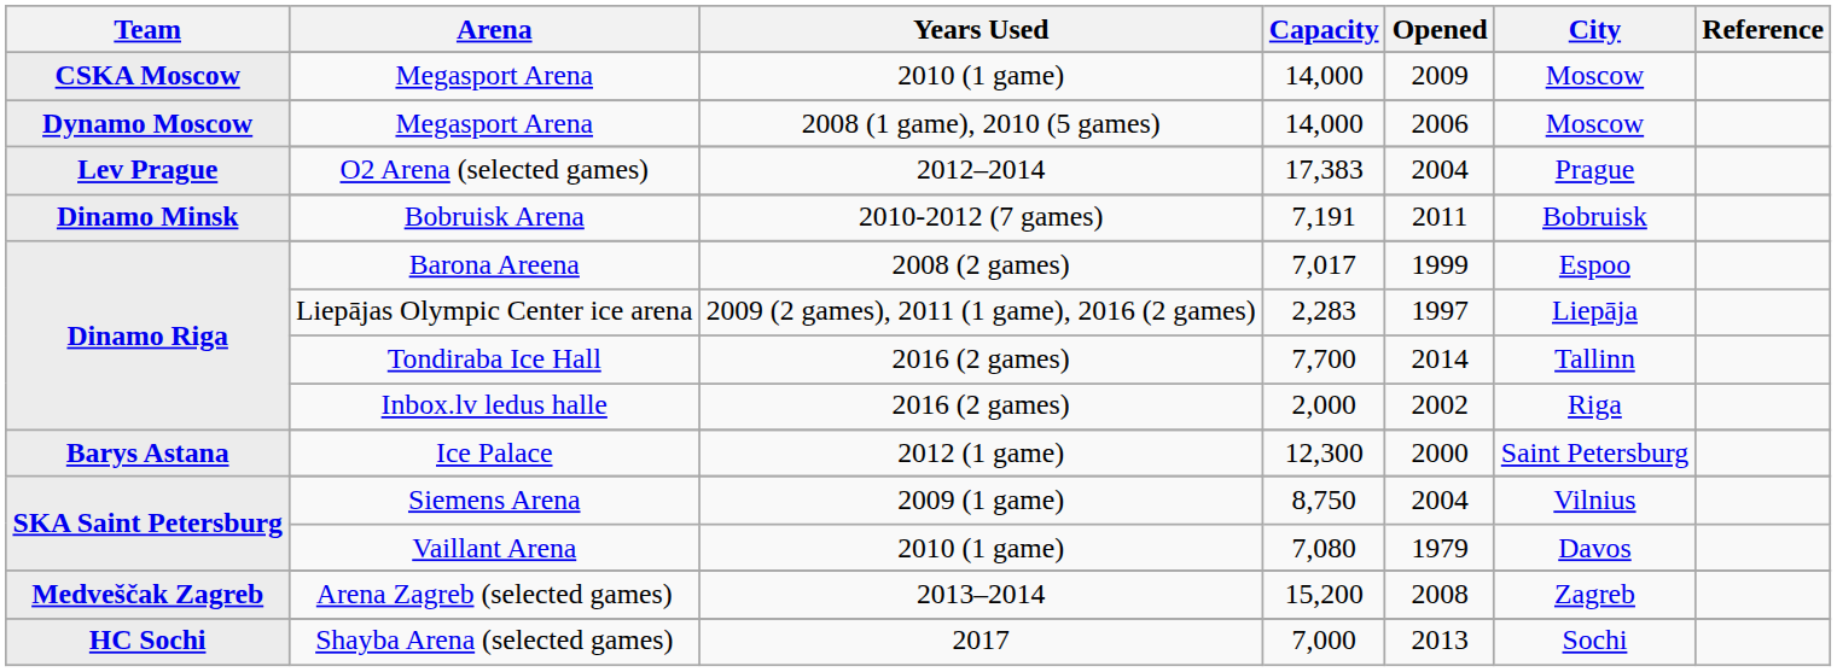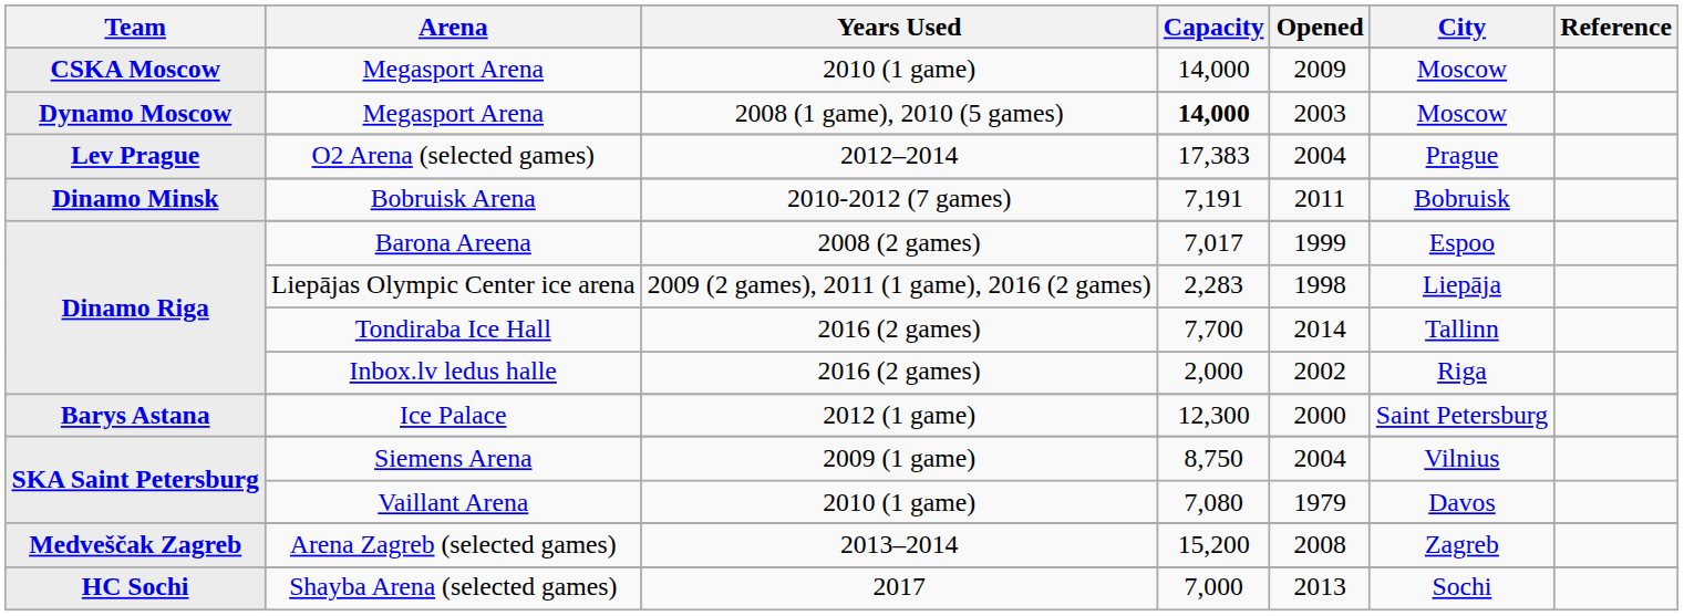 <table class="wikitable" style="font-size: 85%; text-align: center;">
 <tr>
 <th><a href='#'>Team</a></th>
 <th><a href='#'>Arena</a></th>
 <th>Years Used</th>
 <th><a href='#'>Capacity</a></th>
 <th>Opened</th>
 <th><a href='#'>City</a></th>
 <th>Reference</th>
 </tr>
 <tr>
 <th style="background: #ececec;" rowspan=2><a href='#'>CSKA Moscow</a></th>
 </tr>
 <tr>
 <td><a href='#'>Megasport Arena</a></td>
 <td>2010 (1 game)</td>
 <td>14,000</td>
 <td>2009</td>
 <td><a href='#'>Moscow</a></td>
 <td></td>
 </tr>
 <tr>
 <th style="background: #ececec;" rowspan=2><a href='#'>Dynamo Moscow</a></th>
 </tr>
 <tr>
 <td><a href='#'>Megasport Arena</a></td>
 <td>2008 (1 game), 2010 (5 games)</td>
-<td>14,000</td>
-<td>2006</td>
+<td><strong>14,000</strong></td>
+<td>2003</td>
 <td><a href='#'>Moscow</a></td>
 <td></td>
 </tr>
 <tr>
 <th style="background: #ececec;" rowspan=2><a href='#'>Lev Prague</a></th>
 </tr>
 <tr>
 <td><a href='#'>O2 Arena</a> (selected games)</td>
 <td>2012–2014</td>
 <td>17,383</td>
 <td>2004</td>
 <td><a href='#'>Prague</a></td>
 <td></td>
 </tr>
 <tr>
 <th style="background: #ececec;" rowspan=2><a href='#'>Dinamo Minsk</a></th>
 </tr>
 <tr>
 <td><a href='#'>Bobruisk Arena</a></td>
 <td>2010-2012 (7 games)</td>
 <td>7,191</td>
 <td>2011</td>
 <td><a href='#'>Bobruisk</a></td>
 <td></td>
 </tr>
 <tr>
 <th style="background: #ececec;" rowspan=5><a href='#'>Dinamo Riga</a></th>
 </tr>
 <tr>
 <td><a href='#'>Barona Areena</a></td>
 <td>2008 (2 games)</td>
 <td>7,017</td>
 <td>1999</td>
 <td><a href='#'>Espoo</a></td>
 <td></td>
 </tr>
 <tr>
 <td>Liepājas Olympic Center ice arena</td>
 <td>2009 (2 games), 2011 (1 game), 2016 (2 games)</td>
 <td>2,283</td>
-<td>1997</td>
+<td>1998</td>
 <td><a href='#'>Liepāja</a></td>
 <td></td>
 </tr>
 <tr>
 <td><a href='#'>Tondiraba Ice Hall</a></td>
 <td>2016 (2 games)</td>
 <td>7,700</td>
 <td>2014</td>
 <td><a href='#'>Tallinn</a></td>
 <td></td>
 </tr>
 <tr>
 <td><a href='#'>Inbox.lv ledus halle</a></td>
 <td>2016 (2 games)</td>
 <td>2,000</td>
 <td>2002</td>
 <td><a href='#'>Riga</a></td>
 <td></td>
 </tr>
 <tr>
 <th style="background: #ececec;" rowspan=2><a href='#'>Barys Astana</a></th>
 </tr>
 <tr>
 <td><a href='#'>Ice Palace</a></td>
 <td>2012 (1 game)</td>
 <td>12,300</td>
 <td>2000</td>
 <td><a href='#'>Saint Petersburg</a></td>
 <td></td>
 </tr>
 <tr>
 <th style="background: #ececec;" rowspan=3><a href='#'>SKA Saint Petersburg</a></th>
 </tr>
 <tr>
 <td><a href='#'>Siemens Arena</a></td>
 <td>2009 (1 game)</td>
 <td>8,750</td>
 <td>2004</td>
 <td><a href='#'>Vilnius</a></td>
 <td></td>
 </tr>
 <tr>
 <td><a href='#'>Vaillant Arena</a></td>
 <td>2010 (1 game)</td>
 <td>7,080</td>
 <td>1979</td>
 <td><a href='#'>Davos</a></td>
 <td></td>
 </tr>
 <tr>
 <th style="background: #ececec;" rowspan=2><a href='#'>Medveščak Zagreb</a></th>
 </tr>
 <tr>
 <td><a href='#'>Arena Zagreb</a> (selected games)</td>
 <td>2013–2014</td>
 <td>15,200</td>
 <td>2008</td>
 <td><a href='#'>Zagreb</a></td>
 <td></td>
 </tr>
 <tr>
 <th style="background: #ececec;" rowspan=2><a href='#'>HC Sochi</a></th>
 </tr>
 <tr>
 <td><a href='#'>Shayba Arena</a> (selected games)</td>
 <td>2017</td>
 <td>7,000</td>
 <td>2013</td>
 <td><a href='#'>Sochi</a></td>
 <td></td>
 </tr>
 </table>
